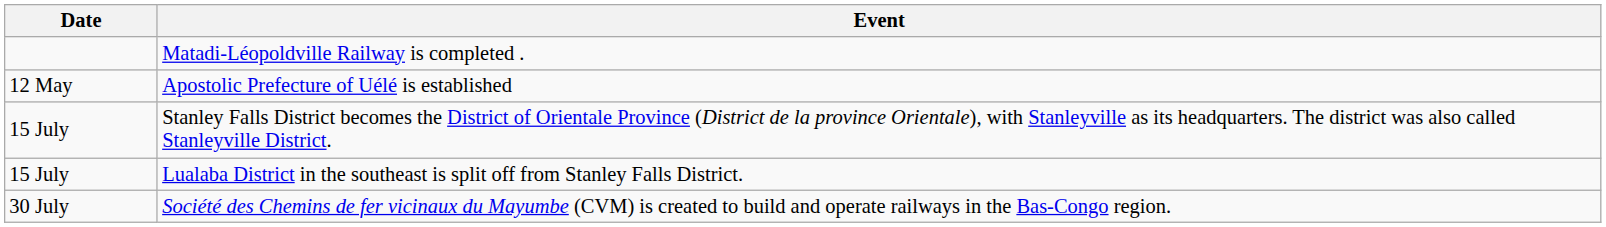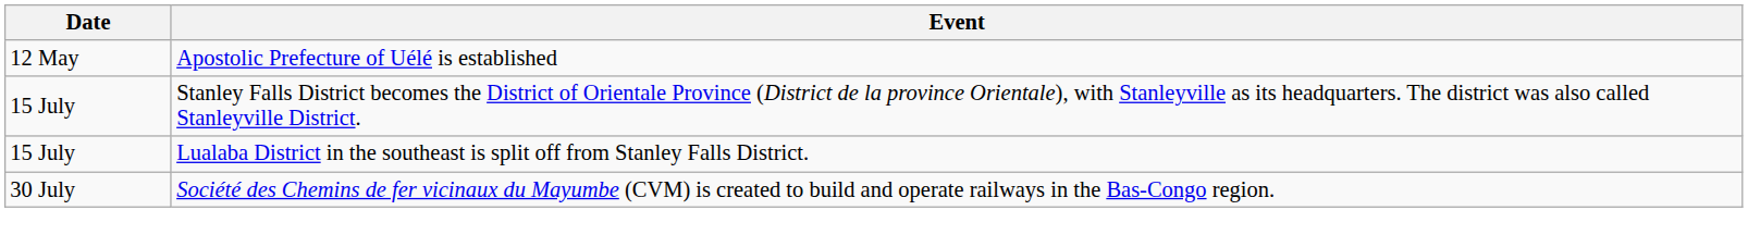 <table class=wikitable>
 <tr>
 <th style="width:7em">Date</th>
 <th>Event</th>
-</tr>
-<tr>
-<td></td>
-<td><a href='#'>Matadi-Léopoldville Railway</a> is completed .</td>
 </tr>
 <tr>
 <td>12 May</td>
 <td><a href='#'>Apostolic Prefecture of Uélé</a> is established</td>
 </tr>
 <tr>
 <td>15 July</td>
 <td>Stanley Falls District becomes the <a href='#'>District of Orientale Province</a> (<em>District de la province Orientale</em>), with <a href='#'>Stanleyville</a> as its headquarters. The district was also called <a href='#'>Stanleyville District</a>.</td>
 </tr>
 <tr>
 <td>15 July</td>
 <td><a href='#'>Lualaba District</a> in the southeast is split off from Stanley Falls District.</td>
 </tr>
 <tr>
 <td>30 July</td>
 <td><em><a href='#'>Société des Chemins de fer vicinaux du Mayumbe</a></em> (CVM) is created to build and operate railways in the <a href='#'>Bas-Congo</a> region.</td>
 </tr>
 </table>
